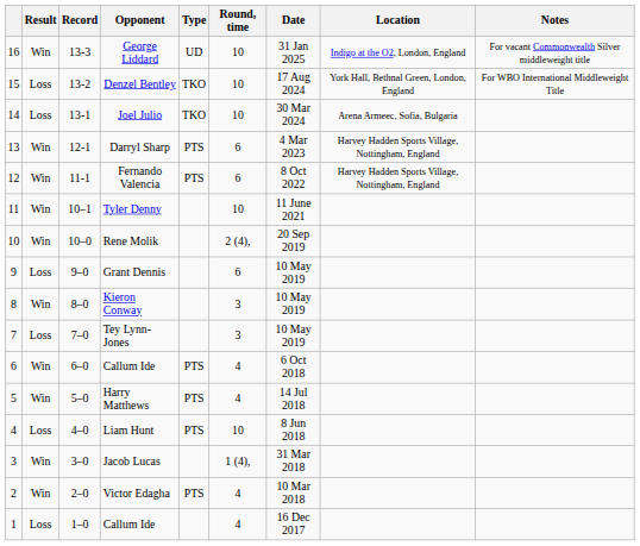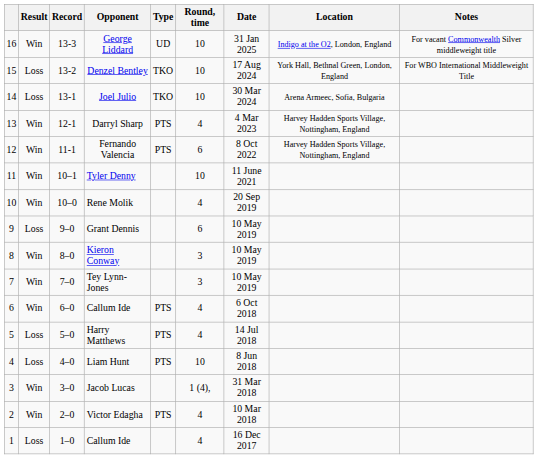 <table class="wikitable" style="text-align:center">
 <tr>
 <th></th>
 <th>Result</th>
 <th>Record</th>
 <th>Opponent</th>
 <th>Type</th>
 <th>Round, time</th>
 <th>Date</th>
 <th>Location</th>
 <th>Notes</th>
 </tr>
 <tr>
 <td>16</td>
 <td>Win</td>
 <td>13-3</td>
 <td><a href='#'>George Liddard</a></td>
 <td>UD</td>
 <td>10</td>
 <td>31 Jan 2025</td>
 <td><small><a href='#'>Indigo at the O2</a>, London,  England</small></td>
 <td><small>For vacant <a href='#'>Commonwealth</a> Silver middleweight title</small></td>
 </tr>
 <tr>
 <td>15</td>
 <td>Loss</td>
 <td>13-2</td>
 <td><a href='#'>Denzel Bentley</a></td>
 <td>TKO</td>
 <td>10</td>
 <td>17 Aug 2024</td>
 <td><small>York Hall, Bethnal Green, London,  England</small></td>
 <td><small>For WBO International Middleweight Title</small></td>
 </tr>
 <tr>
 <td>14</td>
 <td>Loss</td>
 <td>13-1</td>
 <td><a href='#'>Joel Julio</a></td>
 <td>TKO</td>
 <td>10</td>
 <td>30 Mar 2024</td>
 <td><small>Arena Armeec, Sofia, Bulgaria</small></td>
 <td></td>
 </tr>
 <tr>
 <td>13</td>
 <td>Win</td>
 <td>12-1</td>
 <td>Darryl Sharp</td>
 <td>PTS</td>
-<td>6</td>
+<td>4</td>
 <td>4 Mar 2023</td>
 <td><small>Harvey Hadden Sports Village, Nottingham, England</small></td>
 <td></td>
 </tr>
 <tr>
 <td>12</td>
 <td>Win</td>
 <td>11-1</td>
 <td>Fernando Valencia</td>
 <td>PTS</td>
 <td>6</td>
 <td>8 Oct 2022</td>
 <td><small>Harvey Hadden Sports Village, Nottingham, England</small></td>
 <td></td>
 </tr>
 <tr>
 <td>11</td>
 <td>Win</td>
 <td>10–1</td>
 <td style="text-align:left;"> <a href='#'>Tyler Denny</a></td>
 <td></td>
 <td>10</td>
 <td>11 June 2021</td>
 <td style="text-align:left;"> </td>
 <td></td>
 </tr>
 <tr>
 <td>10</td>
 <td>Win</td>
 <td>10–0</td>
 <td style="text-align:left;"> Rene Molik</td>
 <td></td>
-<td>2 (4), </td>
+<td>4</td>
 <td>20 Sep 2019</td>
 <td style="text-align:left;"> </td>
 <td></td>
 </tr>
 <tr>
 <td>9</td>
 <td>Loss</td>
 <td>9–0</td>
 <td style="text-align:left;"> Grant Dennis</td>
 <td></td>
 <td>6</td>
 <td>10 May 2019</td>
 <td style="text-align:left;"> </td>
 <td style="text-align:left;"></td>
 </tr>
 <tr>
 <td>8</td>
 <td>Win</td>
 <td>8–0</td>
 <td style="text-align:left;"> <a href='#'>Kieron Conway</a></td>
 <td></td>
 <td>3</td>
 <td>10 May 2019</td>
 <td style="text-align:left;"> </td>
 <td style="text-align:left;"></td>
 </tr>
 <tr>
 <td>7</td>
-<td>Loss</td>
+<td>Win</td>
 <td>7–0</td>
 <td style="text-align:left;"> Tey Lynn-Jones</td>
 <td></td>
 <td>3</td>
 <td>10 May 2019</td>
 <td style="text-align:left;"> </td>
 <td style="text-align:left;"></td>
 </tr>
 <tr>
 <td>6</td>
 <td>Win</td>
 <td>6–0</td>
 <td style="text-align:left;"> Callum Ide</td>
 <td>PTS</td>
 <td>4</td>
 <td>6 Oct 2018</td>
 <td style="text-align:left;"> </td>
 <td></td>
 </tr>
 <tr>
 <td>5</td>
-<td>Win</td>
+<td>Loss</td>
 <td>5–0</td>
 <td style="text-align:left;"> Harry Matthews</td>
 <td>PTS</td>
 <td>4</td>
 <td>14 Jul 2018</td>
 <td style="text-align:left;"> </td>
 <td></td>
 </tr>
 <tr>
 <td>4</td>
 <td>Loss</td>
 <td>4–0</td>
 <td style="text-align:left;"> Liam Hunt</td>
 <td>PTS</td>
 <td>10</td>
 <td>8 Jun 2018</td>
 <td style="text-align:left;"> </td>
 <td></td>
 </tr>
 <tr>
 <td>3</td>
 <td>Win</td>
 <td>3–0</td>
 <td style="text-align:left;"> Jacob Lucas</td>
 <td></td>
 <td>1 (4), </td>
 <td>31 Mar 2018</td>
 <td style="text-align:left;"> </td>
 <td></td>
 </tr>
 <tr>
 <td>2</td>
 <td>Win</td>
 <td>2–0</td>
 <td style="text-align:left;"> Victor Edagha</td>
 <td>PTS</td>
 <td>4</td>
 <td>10 Mar 2018</td>
 <td style="text-align:left;"> </td>
 <td></td>
 </tr>
 <tr>
 <td>1</td>
 <td>Loss</td>
 <td>1–0</td>
 <td style="text-align:left;"> Callum Ide</td>
 <td></td>
 <td>4</td>
 <td>16 Dec 2017</td>
 <td style="text-align:left;"> </td>
 <td></td>
 </tr>
 </table>
